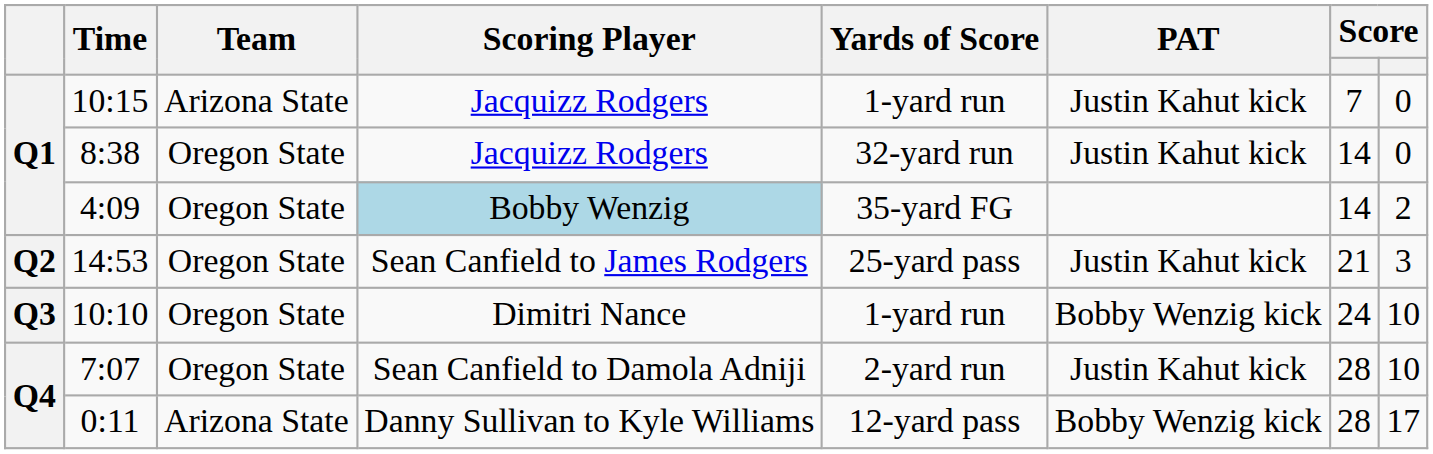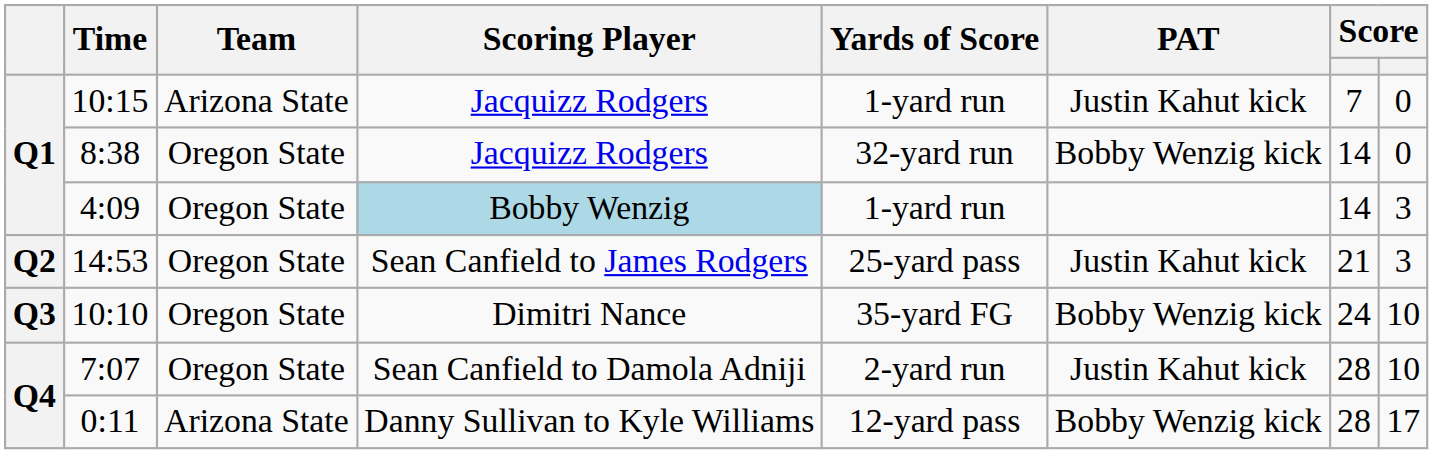 <table class="wikitable" | align="center">
 <tr>
 <th rowspan="2"></th>
 <th rowspan="2">Time</th>
 <th rowspan="2">Team</th>
 <th rowspan="2">Scoring Player</th>
 <th rowspan="2">Yards of Score</th>
 <th rowspan="2">PAT</th>
 <th colspan="2">Score</th>
 </tr>
 <tr>
 <th align="center"></th>
 <th align="center"></th>
 </tr>
 <tr>
 <th rowspan="3">Q1</th>
 <td align="center">10:15</td>
 <td align="center">Arizona State</td>
 <td align="center"><a href='#'>Jacquizz Rodgers</a></td>
 <td align="center">1-yard run</td>
 <td align="center">Justin Kahut kick</td>
 <td align="center">7</td>
 <td align="center">0</td>
 </tr>
 <tr>
 <td align="center">8:38</td>
 <td align="center">Oregon State</td>
 <td align="center"><a href='#'>Jacquizz Rodgers</a></td>
 <td align="center">32-yard run</td>
-<td align="center">Justin Kahut kick</td>
+<td align="center">Bobby Wenzig kick</td>
 <td align="center">14</td>
 <td align="center">0</td>
 </tr>
 <tr>
 <td align="center">4:09</td>
 <td align="center">Oregon State</td>
 <td align="center" style="background: lightblue;">Bobby Wenzig</td>
-<td align="center">35-yard FG</td>
+<td align="center">1-yard run</td>
 <td align="center"></td>
 <td align="center">14</td>
-<td align="center">2</td>
+<td align="center">3</td>
 </tr>
 <tr>
 <th rowspan="1">Q2</th>
 <td align="center">14:53</td>
 <td align="center">Oregon State</td>
 <td align="center">Sean Canfield to <a href='#'>James Rodgers</a></td>
 <td align="center">25-yard pass</td>
 <td align="center">Justin Kahut kick</td>
 <td align="center">21</td>
 <td align="center">3</td>
 </tr>
 <tr>
 <th rowspan="1">Q3</th>
 <td align="center">10:10</td>
 <td align="center">Oregon State</td>
 <td align="center">Dimitri Nance</td>
-<td align="center">1-yard run</td>
+<td align="center">35-yard FG</td>
 <td align="center">Bobby Wenzig kick</td>
 <td align="center">24</td>
 <td align="center">10</td>
 </tr>
 <tr>
 <th rowspan="2">Q4</th>
 <td align="center">7:07</td>
 <td align="center">Oregon State</td>
 <td align="center">Sean Canfield to Damola Adniji</td>
 <td align="center">2-yard run</td>
 <td align="center">Justin Kahut kick</td>
 <td align="center">28</td>
 <td align="center">10</td>
 </tr>
 <tr>
 <td align="center">0:11</td>
 <td align="center">Arizona State</td>
 <td align="center">Danny Sullivan to Kyle Williams</td>
 <td align="center">12-yard pass</td>
 <td align="center">Bobby Wenzig kick</td>
 <td align="center">28</td>
 <td align="center">17</td>
 </tr>
 </table>
